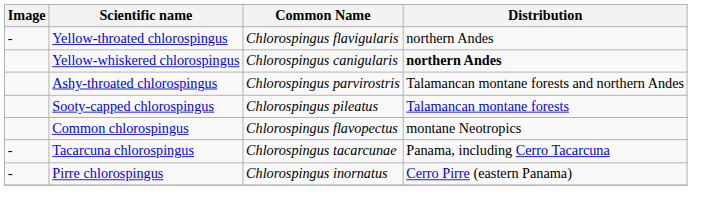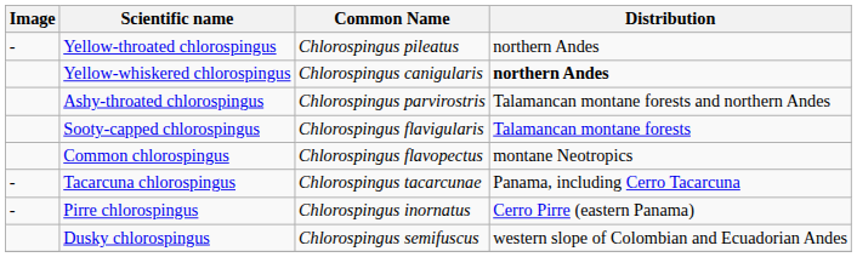 <table class="wikitable">
 <tr>
 <th>Image</th>
 <th>Scientific name</th>
 <th>Common Name</th>
 <th>Distribution</th>
 </tr>
 <tr>
 <td>-</td>
 <td><a href='#'>Yellow-throated chlorospingus</a></td>
-<td><em>Chlorospingus flavigularis</em></td>
+<td><em>Chlorospingus pileatus</em></td>
 <td>northern Andes</td>
 </tr>
 <tr>
 <td></td>
 <td><a href='#'>Yellow-whiskered chlorospingus</a></td>
 <td><em>Chlorospingus canigularis</em></td>
 <td><strong>northern Andes</strong></td>
 </tr>
 <tr>
 <td></td>
 <td><a href='#'>Ashy-throated chlorospingus</a></td>
 <td><em>Chlorospingus parvirostris</em></td>
 <td>Talamancan montane forests and northern Andes</td>
 </tr>
 <tr>
 <td></td>
 <td><a href='#'>Sooty-capped chlorospingus</a></td>
-<td><em>Chlorospingus pileatus</em></td>
+<td><em>Chlorospingus flavigularis</em></td>
 <td><a href='#'>Talamancan montane forests</a></td>
 </tr>
 <tr>
 <td></td>
 <td><a href='#'>Common chlorospingus</a></td>
 <td><em>Chlorospingus flavopectus</em></td>
 <td>montane Neotropics</td>
 </tr>
 <tr>
 <td>-</td>
 <td><a href='#'>Tacarcuna chlorospingus</a></td>
 <td><em>Chlorospingus tacarcunae</em></td>
 <td>Panama, including <a href='#'>Cerro Tacarcuna</a></td>
 </tr>
 <tr>
 <td>-</td>
 <td><a href='#'>Pirre chlorospingus</a></td>
 <td><em>Chlorospingus inornatus</em></td>
 <td><a href='#'>Cerro Pirre</a> (eastern Panama)</td>
 </tr>
 <tr>
+<td></td>
+<td><a href='#'>Dusky chlorospingus</a></td>
+<td><em>Chlorospingus semifuscus</em></td>
+<td>western slope of Colombian and Ecuadorian Andes</td>
+</tr>
+<tr>
 </tr>
 </table>
